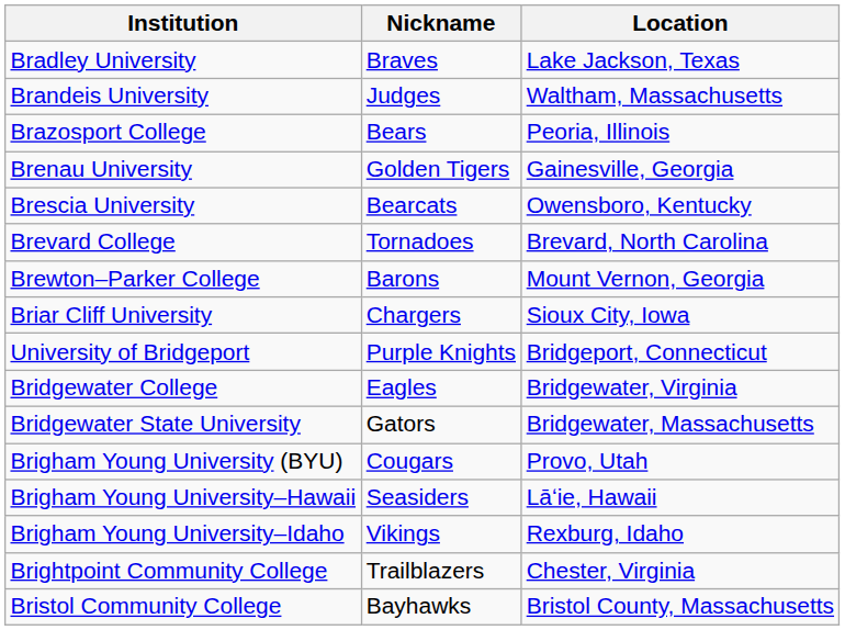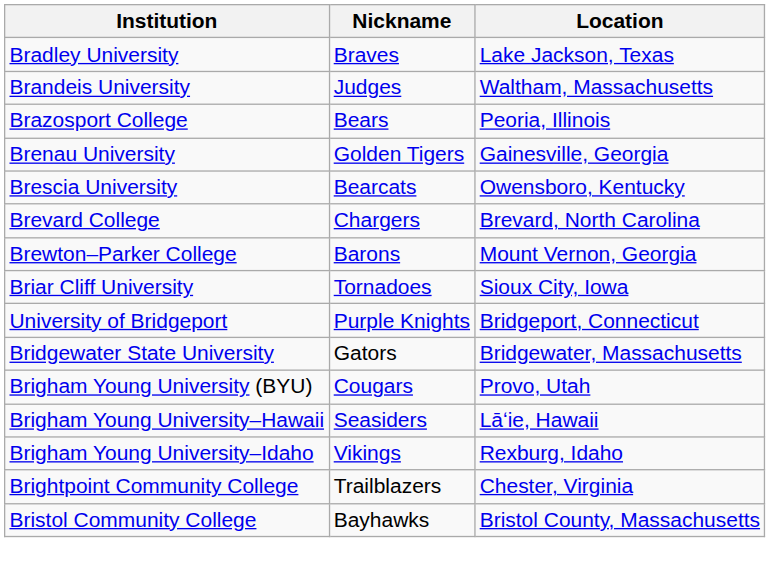 <table class="wikitable">
 <tr>
 <th>Institution</th>
 <th>Nickname</th>
 <th>Location</th>
 </tr>
 <tr>
 <td><a href='#'>Bradley University</a></td>
 <td><a href='#'>Braves</a></td>
 <td><a href='#'>Lake Jackson, Texas</a></td>
 </tr>
 <tr>
 <td><a href='#'>Brandeis University</a></td>
 <td><a href='#'>Judges</a></td>
 <td><a href='#'>Waltham, Massachusetts</a></td>
 </tr>
 <tr>
 <td><a href='#'>Brazosport College</a></td>
 <td><a href='#'>Bears</a></td>
 <td><a href='#'>Peoria, Illinois</a></td>
 </tr>
 <tr>
 <td><a href='#'>Brenau University</a></td>
 <td><a href='#'>Golden Tigers</a></td>
 <td><a href='#'>Gainesville, Georgia</a></td>
 </tr>
 <tr>
 <td><a href='#'>Brescia University</a></td>
 <td><a href='#'>Bearcats</a></td>
 <td><a href='#'>Owensboro, Kentucky</a></td>
 </tr>
 <tr>
 <td><a href='#'>Brevard College</a></td>
-<td><a href='#'>Tornadoes</a></td>
+<td><a href='#'>Chargers</a></td>
 <td><a href='#'>Brevard, North Carolina</a></td>
 </tr>
 <tr>
 <td><a href='#'>Brewton–Parker College</a></td>
 <td><a href='#'>Barons</a></td>
 <td><a href='#'>Mount Vernon, Georgia</a></td>
 </tr>
 <tr>
 <td><a href='#'>Briar Cliff University</a></td>
-<td><a href='#'>Chargers</a></td>
+<td><a href='#'>Tornadoes</a></td>
 <td><a href='#'>Sioux City, Iowa</a></td>
 </tr>
 <tr>
 <td><a href='#'>University of Bridgeport</a></td>
 <td><a href='#'>Purple Knights</a></td>
 <td><a href='#'>Bridgeport, Connecticut</a></td>
-</tr>
-<tr>
-<td><a href='#'>Bridgewater College</a></td>
-<td><a href='#'>Eagles</a></td>
-<td><a href='#'>Bridgewater, Virginia</a></td>
 </tr>
 <tr>
 <td><a href='#'>Bridgewater State University</a></td>
 <td>Gators</td>
 <td><a href='#'>Bridgewater, Massachusetts</a></td>
 </tr>
 <tr>
 <td><a href='#'>Brigham Young University</a> (BYU)</td>
 <td><a href='#'>Cougars</a></td>
 <td><a href='#'>Provo, Utah</a></td>
 </tr>
 <tr>
 <td><a href='#'>Brigham Young University–Hawaii</a></td>
 <td><a href='#'>Seasiders</a></td>
 <td><a href='#'>Lāʻie, Hawaii</a></td>
 </tr>
 <tr>
 <td><a href='#'>Brigham Young University–Idaho</a></td>
 <td><a href='#'>Vikings</a></td>
 <td><a href='#'>Rexburg, Idaho</a></td>
 </tr>
 <tr>
 <td><a href='#'>Brightpoint Community College</a></td>
 <td>Trailblazers</td>
 <td><a href='#'>Chester, Virginia</a></td>
 </tr>
 <tr>
 <td><a href='#'>Bristol Community College</a></td>
 <td>Bayhawks</td>
 <td><a href='#'>Bristol County, Massachusetts</a></td>
 </tr>
 </table>
